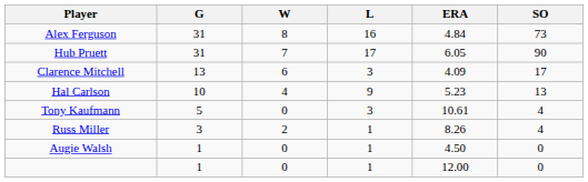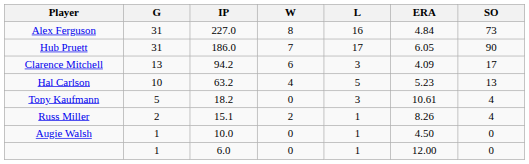 <table class="wikitable sortable">
 <tr>
 <th bgcolor="#DDDDFF" width="16%">Player</th>
 <th bgcolor="#DDDDFF" width="9%">G</th>
+<th bgcolor="#DDDDFF" width="9%">IP</th>
 <th bgcolor="#DDDDFF" width="9%">W</th>
 <th bgcolor="#DDDDFF" width="9%">L</th>
 <th bgcolor="#DDDDFF" width="9%">ERA</th>
 <th bgcolor="#DDDDFF" width="9%">SO</th>
 </tr>
 <tr align="center">
 <td><a href='#'>Alex Ferguson</a></td>
 <td>31</td>
+<td>227.0</td>
 <td>8</td>
 <td>16</td>
 <td>4.84</td>
 <td>73</td>
 </tr>
 <tr align="center">
 <td><a href='#'>Hub Pruett</a></td>
 <td>31</td>
+<td>186.0</td>
 <td>7</td>
 <td>17</td>
 <td>6.05</td>
 <td>90</td>
 </tr>
 <tr align="center">
 <td><a href='#'>Clarence Mitchell</a></td>
 <td>13</td>
+<td>94.2</td>
 <td>6</td>
 <td>3</td>
 <td>4.09</td>
 <td>17</td>
 </tr>
 <tr align="center">
 <td><a href='#'>Hal Carlson</a></td>
 <td>10</td>
+<td>63.2</td>
 <td>4</td>
-<td>9</td>
+<td>5</td>
 <td>5.23</td>
 <td>13</td>
 </tr>
 <tr align="center">
 <td><a href='#'>Tony Kaufmann</a></td>
 <td>5</td>
+<td>18.2</td>
 <td>0</td>
 <td>3</td>
 <td>10.61</td>
 <td>4</td>
 </tr>
 <tr align="center">
 <td><a href='#'>Russ Miller</a></td>
-<td>3</td>
+<td>2</td>
+<td>15.1</td>
 <td>2</td>
 <td>1</td>
 <td>8.26</td>
 <td>4</td>
 </tr>
 <tr align="center">
 <td><a href='#'>Augie Walsh</a></td>
 <td>1</td>
+<td>10.0</td>
 <td>0</td>
 <td>1</td>
 <td>4.50</td>
 <td>0</td>
 </tr>
 <tr align="center">
 <td></td>
 <td>1</td>
+<td>6.0</td>
 <td>0</td>
 <td>1</td>
 <td>12.00</td>
 <td>0</td>
 </tr>
 </table>
